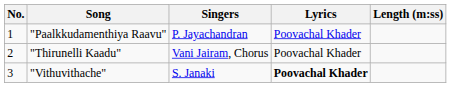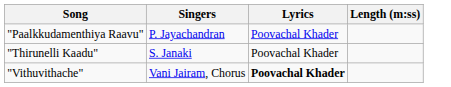 <table class="wikitable" style="font-size:95%;">
 <tr>
-<th>No.</th>
 <th>Song</th>
 <th>Singers</th>
 <th>Lyrics</th>
 <th>Length (m:ss)</th>
 </tr>
 <tr>
-<td>1</td>
 <td>"Paalkkudamenthiya Raavu"</td>
 <td><a href='#'>P. Jayachandran</a></td>
 <td><a href='#'>Poovachal Khader</a></td>
 <td></td>
 </tr>
 <tr>
-<td>2</td>
 <td>"Thirunelli Kaadu"</td>
-<td><a href='#'>Vani Jairam</a>, Chorus</td>
+<td><a href='#'>S. Janaki</a></td>
 <td>Poovachal Khader</td>
 <td></td>
 </tr>
 <tr>
-<td>3</td>
 <td>"Vithuvithache"</td>
-<td><a href='#'>S. Janaki</a></td>
+<td><a href='#'>Vani Jairam</a>, Chorus</td>
 <td><strong>Poovachal Khader</strong></td>
 <td></td>
 </tr>
 </table>
